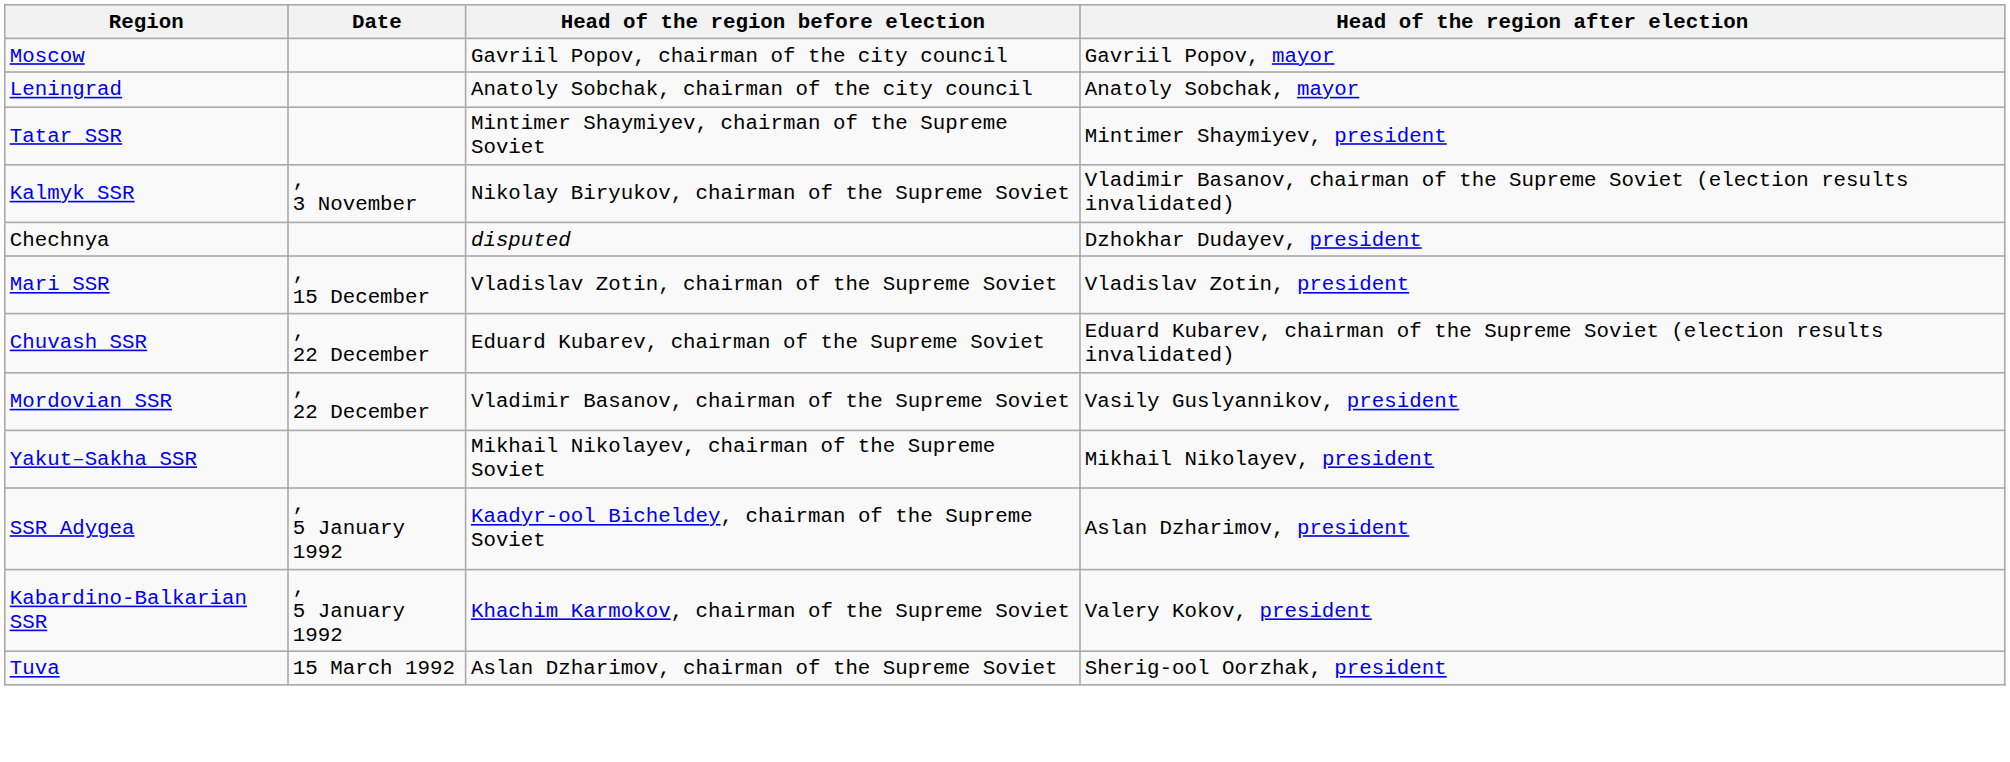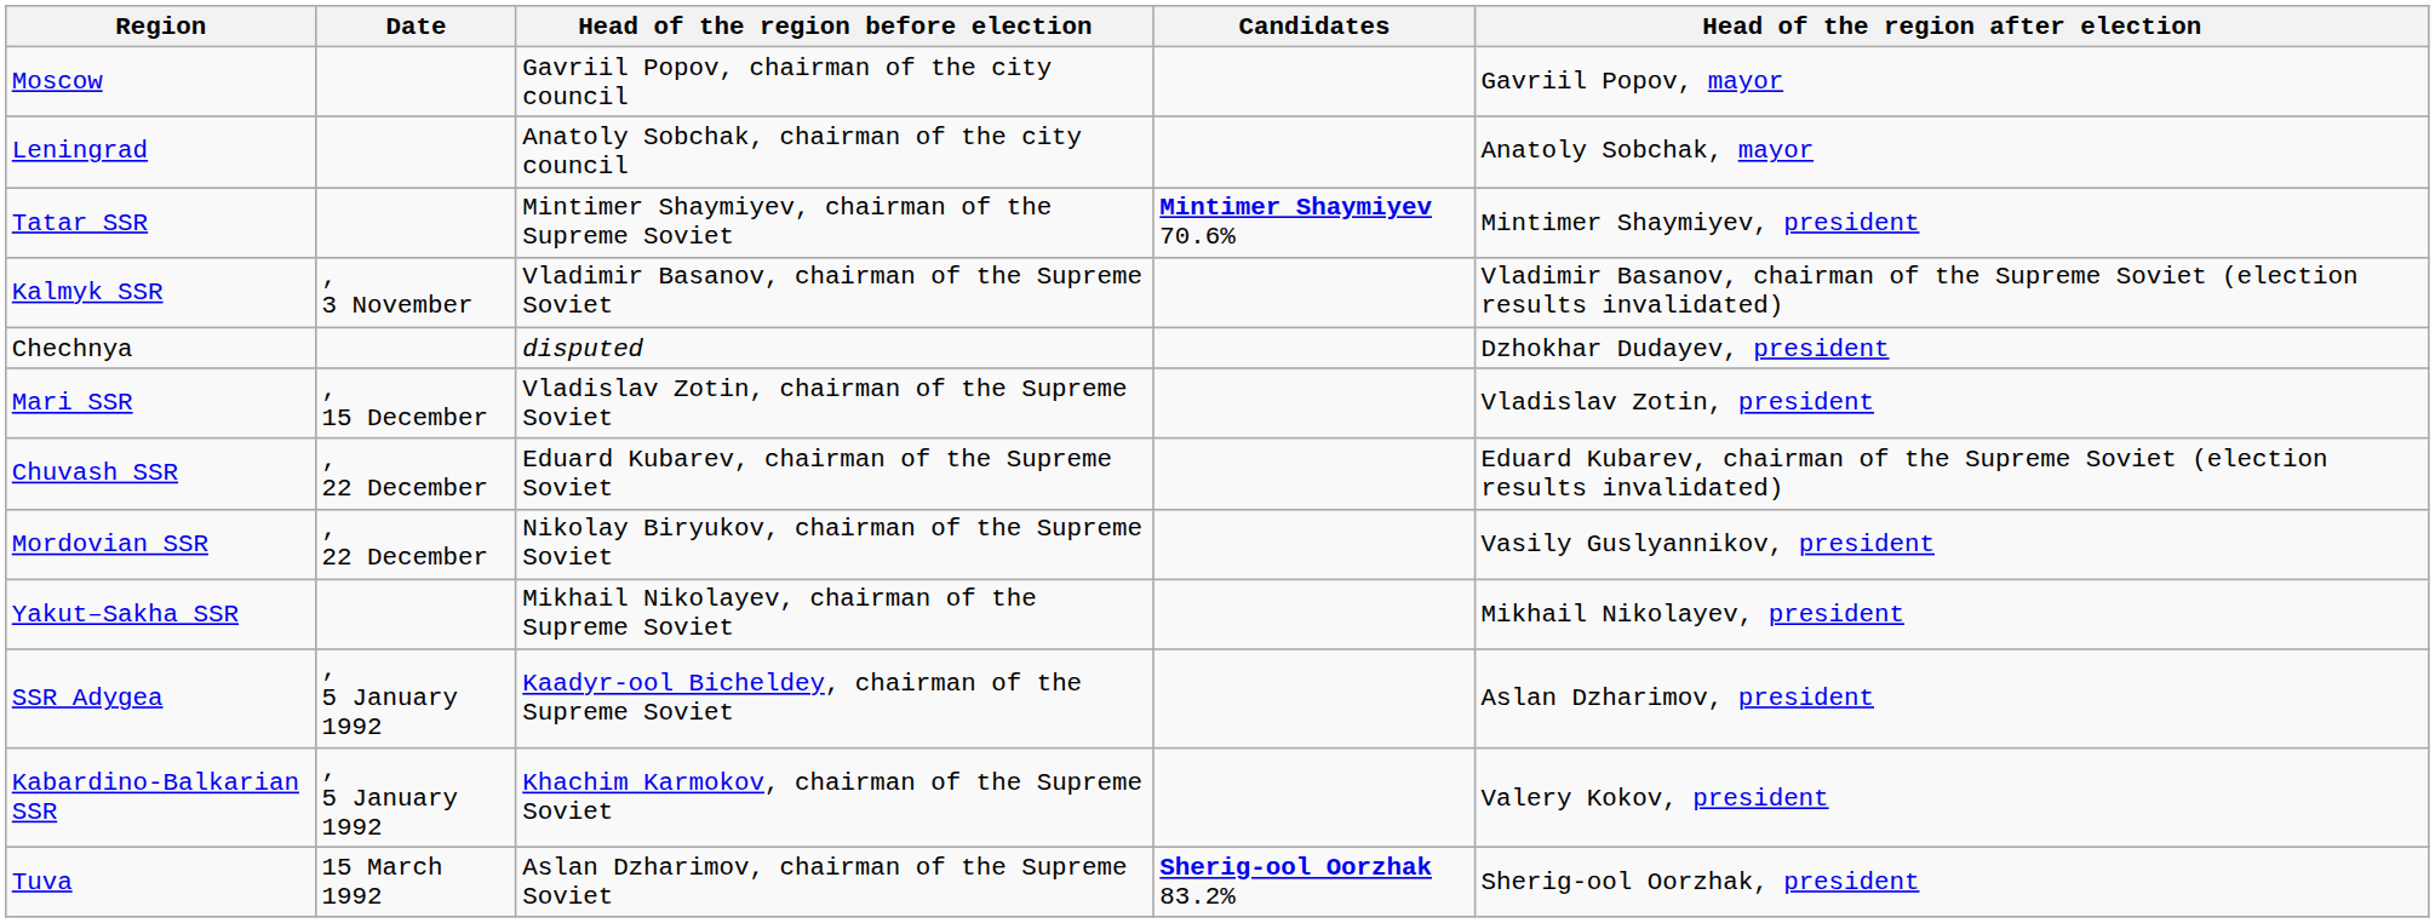 <table class="wikitable sortable">
 <tr>
 <th>Region</th>
 <th>Date</th>
 <th>Head of the region before election</th>
+<th>Candidates</th>
 <th>Head of the region after election</th>
 </tr>
 <tr>
 <td><a href='#'>Moscow</a></td>
 <td></td>
 <td>Gavriil Popov, chairman of the city council</td>
+<td nowrap></td>
 <td>Gavriil Popov, <a href='#'>mayor</a></td>
 </tr>
 <tr>
 <td><a href='#'>Leningrad</a></td>
 <td></td>
 <td>Anatoly Sobchak, chairman of the city council</td>
+<td nowrap></td>
 <td>Anatoly Sobchak, <a href='#'>mayor</a></td>
 </tr>
 <tr>
 <td><a href='#'>Tatar SSR</a></td>
 <td></td>
 <td>Mintimer Shaymiyev, chairman of the Supreme Soviet</td>
+<td> <strong><a href='#'>Mintimer Shaymiyev</a></strong> 70.6%</td>
 <td>Mintimer Shaymiyev, <a href='#'>president</a></td>
 </tr>
 <tr>
 <td><a href='#'>Kalmyk SSR</a></td>
 <td>,<br>3 November</td>
-<td>Nikolay Biryukov, chairman of the Supreme Soviet</td>
+<td>Vladimir Basanov, chairman of the Supreme Soviet</td>
+<td nowrap></td>
 <td>Vladimir Basanov, chairman of the Supreme Soviet (election results invalidated)</td>
 </tr>
 <tr>
 <td>Chechnya</td>
 <td></td>
 <td><em>disputed</em></td>
+<td nowrap></td>
 <td>Dzhokhar Dudayev, <a href='#'>president</a></td>
 </tr>
 <tr>
 <td><a href='#'>Mari SSR</a></td>
 <td>,<br>15 December</td>
 <td>Vladislav Zotin, chairman of the Supreme Soviet</td>
+<td nowrap></td>
 <td>Vladislav Zotin, <a href='#'>president</a></td>
 </tr>
 <tr>
 <td><a href='#'>Chuvash SSR</a></td>
 <td>,<br>22 December</td>
 <td>Eduard Kubarev, chairman of the Supreme Soviet</td>
+<td nowrap></td>
 <td>Eduard Kubarev, chairman of the Supreme Soviet (election results invalidated)</td>
 </tr>
 <tr>
 <td><a href='#'>Mordovian SSR</a></td>
 <td>,<br>22 December</td>
-<td>Vladimir Basanov, chairman of the Supreme Soviet</td>
+<td>Nikolay Biryukov, chairman of the Supreme Soviet</td>
+<td nowrap></td>
 <td>Vasily Guslyannikov, <a href='#'>president</a></td>
 </tr>
 <tr>
 <td><a href='#'>Yakut–Sakha SSR</a></td>
 <td></td>
 <td>Mikhail Nikolayev, chairman of the Supreme Soviet</td>
+<td nowrap></td>
 <td>Mikhail Nikolayev, <a href='#'>president</a></td>
 </tr>
 <tr>
 <td><a href='#'>SSR Adygea</a></td>
 <td>,<br>5 January 1992</td>
 <td><a href='#'>Kaadyr-ool Bicheldey</a>, chairman of the Supreme Soviet</td>
+<td nowrap></td>
 <td>Aslan Dzharimov, <a href='#'>president</a></td>
 </tr>
 <tr>
 <td><a href='#'>Kabardino-Balkarian SSR</a></td>
 <td>,<br>5 January 1992</td>
 <td><a href='#'>Khachim Karmokov</a>, chairman of the Supreme Soviet</td>
+<td nowrap></td>
 <td>Valery Kokov, <a href='#'>president</a></td>
 </tr>
 <tr>
 <td><a href='#'>Tuva</a></td>
 <td>15 March 1992</td>
 <td>Aslan Dzharimov, chairman of the Supreme Soviet</td>
+<td> <strong><a href='#'>Sherig-ool Oorzhak</a></strong> 83.2%</td>
 <td>Sherig-ool Oorzhak, <a href='#'>president</a></td>
 </tr>
 </table>
